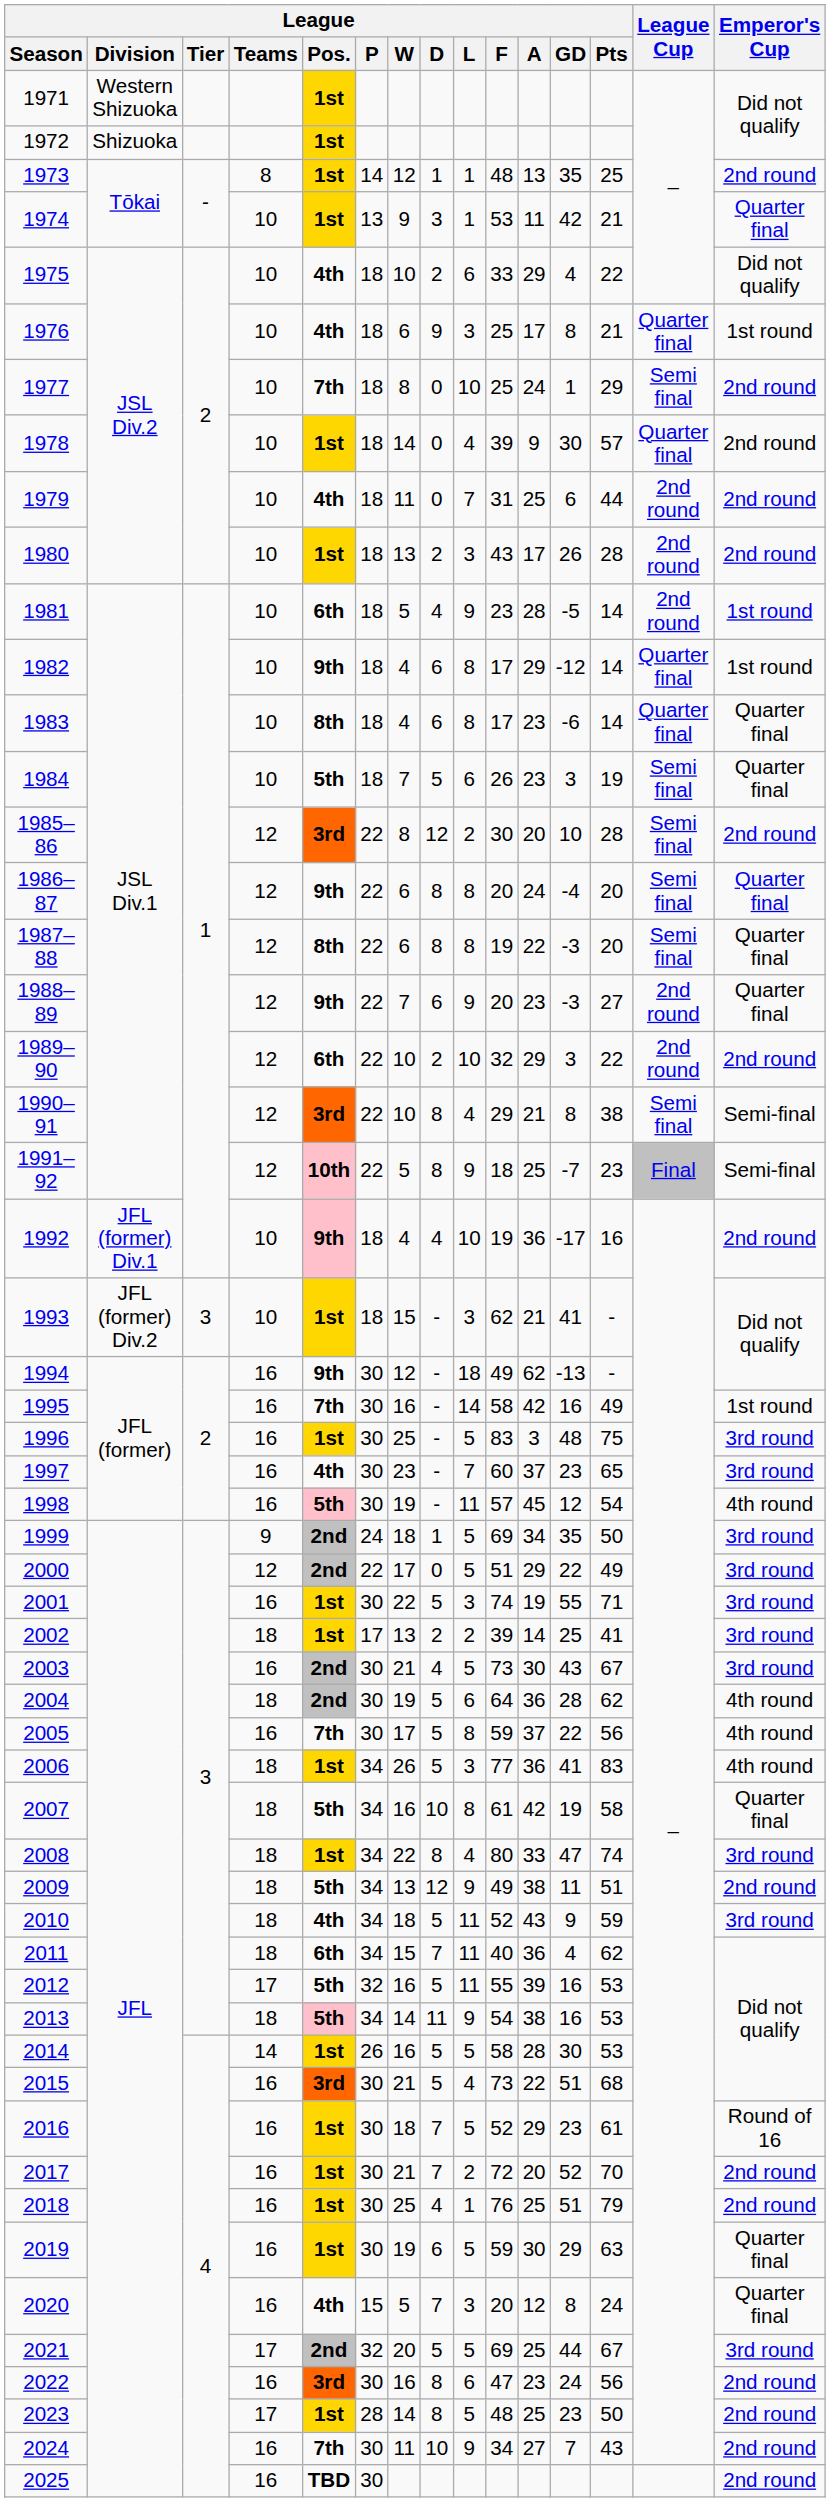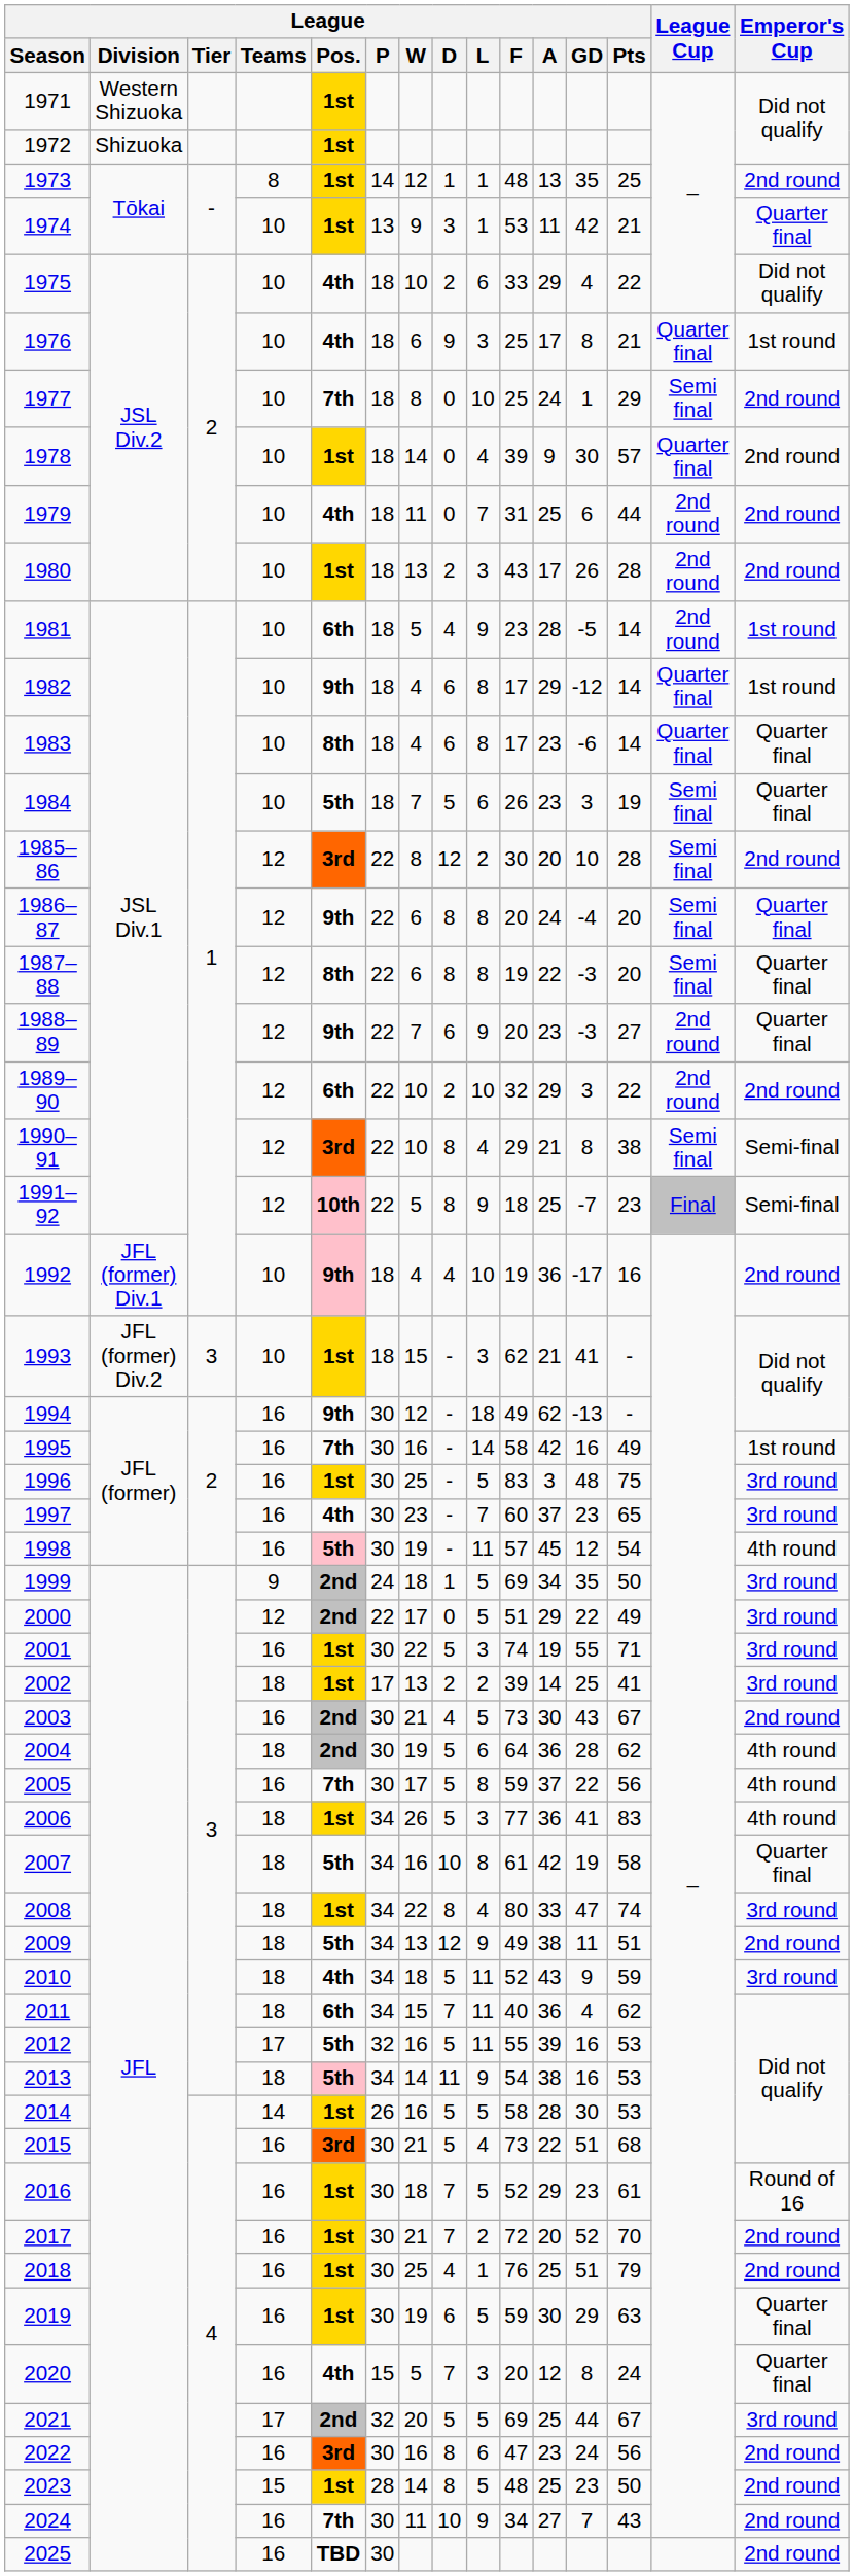 <table class="wikitable" style="text-align: center;">
 <tr>
 <th colspan="13">League</th>
 <th rowspan="2"><a href='#'>League Cup</a></th>
 <th rowspan="2"><a href='#'>Emperor's Cup</a></th>
 </tr>
 <tr>
 <th>Season</th>
 <th>Division</th>
 <th>Tier</th>
 <th>Teams</th>
 <th>Pos.</th>
 <th>P</th>
 <th>W</th>
 <th>D</th>
 <th>L</th>
 <th>F</th>
 <th>A</th>
 <th>GD</th>
 <th>Pts</th>
 </tr>
 <tr>
 <td>1971</td>
 <td>Western Shizuoka</td>
 <td></td>
 <td></td>
 <td bgcolor=gold><strong>1st</strong></td>
 <td></td>
 <td></td>
 <td></td>
 <td></td>
 <td></td>
 <td></td>
 <td></td>
 <td></td>
 <td rowspan="5">–</td>
 <td rowspan="2">Did not qualify</td>
 </tr>
 <tr>
 <td>1972</td>
 <td>Shizuoka</td>
 <td></td>
 <td></td>
 <td bgcolor=gold><strong>1st</strong></td>
 <td></td>
 <td></td>
 <td></td>
 <td></td>
 <td></td>
 <td></td>
 <td></td>
 <td></td>
 </tr>
 <tr>
 <td><a href='#'>1973</a></td>
 <td rowspan="2"><a href='#'>Tōkai</a></td>
 <td rowspan="2">-</td>
 <td>8</td>
 <td bgcolor=gold><strong>1st</strong></td>
 <td>14</td>
 <td>12</td>
 <td>1</td>
 <td>1</td>
 <td>48</td>
 <td>13</td>
 <td>35</td>
 <td>25</td>
 <td><a href='#'>2nd round</a></td>
 </tr>
 <tr>
 <td><a href='#'>1974</a></td>
 <td>10</td>
 <td bgcolor=gold><strong>1st</strong></td>
 <td>13</td>
 <td>9</td>
 <td>3</td>
 <td>1</td>
 <td>53</td>
 <td>11</td>
 <td>42</td>
 <td>21</td>
 <td><a href='#'>Quarter final</a></td>
 </tr>
 <tr>
 <td><a href='#'>1975</a></td>
 <td rowspan="6"><a href='#'>JSL Div.2</a></td>
 <td rowspan="6">2</td>
 <td>10</td>
 <td><strong>4th</strong></td>
 <td>18</td>
 <td>10</td>
 <td>2</td>
 <td>6</td>
 <td>33</td>
 <td>29</td>
 <td>4</td>
 <td>22</td>
 <td>Did not qualify</td>
 </tr>
 <tr>
 <td><a href='#'>1976</a></td>
 <td>10</td>
 <td><strong>4th</strong></td>
 <td>18</td>
 <td>6</td>
 <td>9</td>
 <td>3</td>
 <td>25</td>
 <td>17</td>
 <td>8</td>
 <td>21</td>
 <td><a href='#'>Quarter final</a></td>
 <td>1st round</td>
 </tr>
 <tr>
 <td><a href='#'>1977</a></td>
 <td>10</td>
 <td><strong>7th</strong></td>
 <td>18</td>
 <td>8</td>
 <td>0</td>
 <td>10</td>
 <td>25</td>
 <td>24</td>
 <td>1</td>
 <td>29</td>
 <td><a href='#'>Semi final</a></td>
 <td><a href='#'>2nd round</a></td>
 </tr>
 <tr>
 <td><a href='#'>1978</a></td>
 <td>10</td>
 <td bgcolor=gold><strong>1st</strong></td>
 <td>18</td>
 <td>14</td>
 <td>0</td>
 <td>4</td>
 <td>39</td>
 <td>9</td>
 <td>30</td>
 <td>57</td>
 <td><a href='#'>Quarter final</a></td>
 <td>2nd round</td>
 </tr>
 <tr>
 <td><a href='#'>1979</a></td>
 <td>10</td>
 <td><strong>4th</strong></td>
 <td>18</td>
 <td>11</td>
 <td>0</td>
 <td>7</td>
 <td>31</td>
 <td>25</td>
 <td>6</td>
 <td>44</td>
 <td><a href='#'>2nd round</a></td>
 <td><a href='#'>2nd round</a></td>
 </tr>
 <tr>
 <td><a href='#'>1980</a></td>
 <td>10</td>
 <td bgcolor=gold><strong>1st</strong></td>
 <td>18</td>
 <td>13</td>
 <td>2</td>
 <td>3</td>
 <td>43</td>
 <td>17</td>
 <td>26</td>
 <td>28</td>
 <td><a href='#'>2nd round</a></td>
 <td><a href='#'>2nd round</a></td>
 </tr>
 <tr>
 <td><a href='#'>1981</a></td>
 <td rowspan="11">JSL Div.1</td>
 <td rowspan="12">1</td>
 <td>10</td>
 <td><strong>6th</strong></td>
 <td>18</td>
 <td>5</td>
 <td>4</td>
 <td>9</td>
 <td>23</td>
 <td>28</td>
 <td>-5</td>
 <td>14</td>
 <td><a href='#'>2nd round</a></td>
 <td><a href='#'>1st round</a></td>
 </tr>
 <tr>
 <td><a href='#'>1982</a></td>
 <td>10</td>
 <td><strong>9th</strong></td>
 <td>18</td>
 <td>4</td>
 <td>6</td>
 <td>8</td>
 <td>17</td>
 <td>29</td>
 <td>-12</td>
 <td>14</td>
 <td><a href='#'>Quarter final</a></td>
 <td>1st round</td>
 </tr>
 <tr>
 <td><a href='#'>1983</a></td>
 <td>10</td>
 <td><strong>8th</strong></td>
 <td>18</td>
 <td>4</td>
 <td>6</td>
 <td>8</td>
 <td>17</td>
 <td>23</td>
 <td>-6</td>
 <td>14</td>
 <td><a href='#'>Quarter final</a></td>
 <td>Quarter final</td>
 </tr>
 <tr>
 <td><a href='#'>1984</a></td>
 <td>10</td>
 <td><strong>5th</strong></td>
 <td>18</td>
 <td>7</td>
 <td>5</td>
 <td>6</td>
 <td>26</td>
 <td>23</td>
 <td>3</td>
 <td>19</td>
 <td><a href='#'>Semi final</a></td>
 <td>Quarter final</td>
 </tr>
 <tr>
 <td><a href='#'>1985–86</a></td>
 <td>12</td>
 <td bgcolor=ff6600><strong>3rd</strong></td>
 <td>22</td>
 <td>8</td>
 <td>12</td>
 <td>2</td>
 <td>30</td>
 <td>20</td>
 <td>10</td>
 <td>28</td>
 <td><a href='#'>Semi final</a></td>
 <td><a href='#'>2nd round</a></td>
 </tr>
 <tr>
 <td><a href='#'>1986–87</a></td>
 <td>12</td>
 <td><strong>9th</strong></td>
 <td>22</td>
 <td>6</td>
 <td>8</td>
 <td>8</td>
 <td>20</td>
 <td>24</td>
 <td>-4</td>
 <td>20</td>
 <td><a href='#'>Semi final</a></td>
 <td><a href='#'>Quarter final</a></td>
 </tr>
 <tr>
 <td><a href='#'>1987–88</a></td>
 <td>12</td>
 <td><strong>8th</strong></td>
 <td>22</td>
 <td>6</td>
 <td>8</td>
 <td>8</td>
 <td>19</td>
 <td>22</td>
 <td>-3</td>
 <td>20</td>
 <td><a href='#'>Semi final</a></td>
 <td>Quarter final</td>
 </tr>
 <tr>
 <td><a href='#'>1988–89</a></td>
 <td>12</td>
 <td><strong>9th</strong></td>
 <td>22</td>
 <td>7</td>
 <td>6</td>
 <td>9</td>
 <td>20</td>
 <td>23</td>
 <td>-3</td>
 <td>27</td>
 <td><a href='#'>2nd round</a></td>
 <td>Quarter final</td>
 </tr>
 <tr>
 <td><a href='#'>1989–90</a></td>
 <td>12</td>
 <td><strong>6th</strong></td>
 <td>22</td>
 <td>10</td>
 <td>2</td>
 <td>10</td>
 <td>32</td>
 <td>29</td>
 <td>3</td>
 <td>22</td>
 <td><a href='#'>2nd round</a></td>
 <td><a href='#'>2nd round</a></td>
 </tr>
 <tr>
 <td><a href='#'>1990–91</a></td>
 <td>12</td>
 <td bgcolor=ff6600><strong>3rd</strong></td>
 <td>22</td>
 <td>10</td>
 <td>8</td>
 <td>4</td>
 <td>29</td>
 <td>21</td>
 <td>8</td>
 <td>38</td>
 <td><a href='#'>Semi final</a></td>
 <td>Semi-final</td>
 </tr>
 <tr>
 <td><a href='#'>1991–92</a></td>
 <td>12</td>
 <td bgcolor=pink><strong>10th</strong></td>
 <td>22</td>
 <td>5</td>
 <td>8</td>
 <td>9</td>
 <td>18</td>
 <td>25</td>
 <td>-7</td>
 <td>23</td>
 <td bgcolor=silver><a href='#'>Final</a></td>
 <td>Semi-final</td>
 </tr>
 <tr>
 <td><a href='#'>1992</a></td>
 <td><a href='#'>JFL (former) Div.1</a></td>
 <td>10</td>
 <td bgcolor=pink><strong>9th</strong></td>
 <td>18</td>
 <td>4</td>
 <td>4</td>
 <td>10</td>
 <td>19</td>
 <td>36</td>
 <td>-17</td>
 <td>16</td>
 <td rowspan="33">–</td>
 <td><a href='#'>2nd round</a></td>
 </tr>
 <tr>
 <td><a href='#'>1993</a></td>
 <td>JFL (former) Div.2</td>
 <td>3</td>
 <td>10</td>
 <td bgcolor=gold><strong>1st</strong></td>
 <td>18</td>
 <td>15</td>
 <td>-</td>
 <td>3</td>
 <td>62</td>
 <td>21</td>
 <td>41</td>
 <td>-</td>
 <td rowspan="2">Did not qualify</td>
 </tr>
 <tr>
 <td><a href='#'>1994</a></td>
 <td rowspan="5">JFL (former)</td>
 <td rowspan="5">2</td>
 <td>16</td>
 <td><strong>9th</strong></td>
 <td>30</td>
 <td>12</td>
 <td>-</td>
 <td>18</td>
 <td>49</td>
 <td>62</td>
 <td>-13</td>
 <td>-</td>
 </tr>
 <tr>
 <td><a href='#'>1995</a></td>
 <td>16</td>
 <td><strong>7th</strong></td>
 <td>30</td>
 <td>16</td>
 <td>-</td>
 <td>14</td>
 <td>58</td>
 <td>42</td>
 <td>16</td>
 <td>49</td>
 <td>1st round</td>
 </tr>
 <tr>
 <td><a href='#'>1996</a></td>
 <td>16</td>
 <td bgcolor=gold><strong>1st</strong></td>
 <td>30</td>
 <td>25</td>
 <td>-</td>
 <td>5</td>
 <td>83</td>
 <td>3</td>
 <td>48</td>
 <td>75</td>
 <td><a href='#'>3rd round</a></td>
 </tr>
 <tr>
 <td><a href='#'>1997</a></td>
 <td>16</td>
 <td><strong>4th</strong></td>
 <td>30</td>
 <td>23</td>
 <td>-</td>
 <td>7</td>
 <td>60</td>
 <td>37</td>
 <td>23</td>
 <td>65</td>
 <td><a href='#'>3rd round</a></td>
 </tr>
 <tr>
 <td><a href='#'>1998</a></td>
 <td>16</td>
 <td bgcolor=pink><strong>5th</strong></td>
 <td>30</td>
 <td>19</td>
 <td>-</td>
 <td>11</td>
 <td>57</td>
 <td>45</td>
 <td>12</td>
 <td>54</td>
 <td>4th round</td>
 </tr>
 <tr>
 <td><a href='#'>1999</a></td>
 <td rowspan="27"><a href='#'>JFL</a></td>
 <td rowspan="15">3</td>
 <td>9</td>
 <td bgcolor=silver><strong>2nd</strong></td>
 <td>24</td>
 <td>18</td>
 <td>1</td>
 <td>5</td>
 <td>69</td>
 <td>34</td>
 <td>35</td>
 <td>50</td>
 <td><a href='#'>3rd round</a></td>
 </tr>
 <tr>
 <td><a href='#'>2000</a></td>
 <td>12</td>
 <td bgcolor=silver><strong>2nd</strong></td>
 <td>22</td>
 <td>17</td>
 <td>0</td>
 <td>5</td>
 <td>51</td>
 <td>29</td>
 <td>22</td>
 <td>49</td>
 <td><a href='#'>3rd round</a></td>
 </tr>
 <tr>
 <td><a href='#'>2001</a></td>
 <td>16</td>
 <td bgcolor=gold><strong>1st</strong></td>
 <td>30</td>
 <td>22</td>
 <td>5</td>
 <td>3</td>
 <td>74</td>
 <td>19</td>
 <td>55</td>
 <td>71</td>
 <td><a href='#'>3rd round</a></td>
 </tr>
 <tr>
 <td><a href='#'>2002</a></td>
 <td>18</td>
 <td bgcolor=gold><strong>1st</strong></td>
 <td>17</td>
 <td>13</td>
 <td>2</td>
 <td>2</td>
 <td>39</td>
 <td>14</td>
 <td>25</td>
 <td>41</td>
 <td><a href='#'>3rd round</a></td>
 </tr>
 <tr>
 <td><a href='#'>2003</a></td>
 <td>16</td>
 <td bgcolor=silver><strong>2nd</strong></td>
 <td>30</td>
 <td>21</td>
 <td>4</td>
 <td>5</td>
 <td>73</td>
 <td>30</td>
 <td>43</td>
 <td>67</td>
-<td><a href='#'>3rd round</a></td>
+<td><a href='#'>2nd round</a></td>
 </tr>
 <tr>
 <td><a href='#'>2004</a></td>
 <td>18</td>
 <td bgcolor=silver><strong>2nd</strong></td>
 <td>30</td>
 <td>19</td>
 <td>5</td>
 <td>6</td>
 <td>64</td>
 <td>36</td>
 <td>28</td>
 <td>62</td>
 <td>4th round</td>
 </tr>
 <tr>
 <td><a href='#'>2005</a></td>
 <td>16</td>
 <td><strong>7th</strong></td>
 <td>30</td>
 <td>17</td>
 <td>5</td>
 <td>8</td>
 <td>59</td>
 <td>37</td>
 <td>22</td>
 <td>56</td>
 <td>4th round</td>
 </tr>
 <tr>
 <td><a href='#'>2006</a></td>
 <td>18</td>
 <td bgcolor=gold><strong>1st</strong></td>
 <td>34</td>
 <td>26</td>
 <td>5</td>
 <td>3</td>
 <td>77</td>
 <td>36</td>
 <td>41</td>
 <td>83</td>
 <td>4th round</td>
 </tr>
 <tr>
 <td><a href='#'>2007</a></td>
 <td>18</td>
 <td><strong>5th</strong></td>
 <td>34</td>
 <td>16</td>
 <td>10</td>
 <td>8</td>
 <td>61</td>
 <td>42</td>
 <td>19</td>
 <td>58</td>
 <td>Quarter final</td>
 </tr>
 <tr>
 <td><a href='#'>2008</a></td>
 <td>18</td>
 <td bgcolor=gold><strong>1st</strong></td>
 <td>34</td>
 <td>22</td>
 <td>8</td>
 <td>4</td>
 <td>80</td>
 <td>33</td>
 <td>47</td>
 <td>74</td>
 <td><a href='#'>3rd round</a></td>
 </tr>
 <tr>
 <td><a href='#'>2009</a></td>
 <td>18</td>
 <td><strong>5th</strong></td>
 <td>34</td>
 <td>13</td>
 <td>12</td>
 <td>9</td>
 <td>49</td>
 <td>38</td>
 <td>11</td>
 <td>51</td>
 <td><a href='#'>2nd round</a></td>
 </tr>
 <tr>
 <td><a href='#'>2010</a></td>
 <td>18</td>
 <td><strong>4th</strong></td>
 <td>34</td>
 <td>18</td>
 <td>5</td>
 <td>11</td>
 <td>52</td>
 <td>43</td>
 <td>9</td>
 <td>59</td>
 <td><a href='#'>3rd round</a></td>
 </tr>
 <tr>
 <td><a href='#'>2011</a></td>
 <td>18</td>
 <td><strong>6th</strong></td>
 <td>34</td>
 <td>15</td>
 <td>7</td>
 <td>11</td>
 <td>40</td>
 <td>36</td>
 <td>4</td>
 <td>62</td>
 <td rowspan="5">Did not qualify</td>
 </tr>
 <tr>
 <td><a href='#'>2012</a></td>
 <td>17</td>
 <td><strong>5th</strong></td>
 <td>32</td>
 <td>16</td>
 <td>5</td>
 <td>11</td>
 <td>55</td>
 <td>39</td>
 <td>16</td>
 <td>53</td>
 </tr>
 <tr>
 <td><a href='#'>2013</a></td>
 <td>18</td>
 <td bgcolor=pink><strong>5th</strong></td>
 <td>34</td>
 <td>14</td>
 <td>11</td>
 <td>9</td>
 <td>54</td>
 <td>38</td>
 <td>16</td>
 <td>53</td>
 </tr>
 <tr>
 <td><a href='#'>2014</a></td>
 <td rowspan="12">4</td>
 <td>14</td>
 <td bgcolor=gold><strong>1st</strong></td>
 <td>26</td>
 <td>16</td>
 <td>5</td>
 <td>5</td>
 <td>58</td>
 <td>28</td>
 <td>30</td>
 <td>53</td>
 </tr>
 <tr>
 <td><a href='#'>2015</a></td>
 <td>16</td>
 <td bgcolor=ff6600><strong>3rd</strong></td>
 <td>30</td>
 <td>21</td>
 <td>5</td>
 <td>4</td>
 <td>73</td>
 <td>22</td>
 <td>51</td>
 <td>68</td>
 </tr>
 <tr>
 <td><a href='#'>2016</a></td>
 <td>16</td>
 <td bgcolor=gold><strong>1st</strong></td>
 <td>30</td>
 <td>18</td>
 <td>7</td>
 <td>5</td>
 <td>52</td>
 <td>29</td>
 <td>23</td>
 <td>61</td>
 <td>Round of 16</td>
 </tr>
 <tr>
 <td><a href='#'>2017</a></td>
 <td>16</td>
 <td bgcolor=gold><strong>1st</strong></td>
 <td>30</td>
 <td>21</td>
 <td>7</td>
 <td>2</td>
 <td>72</td>
 <td>20</td>
 <td>52</td>
 <td>70</td>
 <td><a href='#'>2nd round</a></td>
 </tr>
 <tr>
 <td><a href='#'>2018</a></td>
 <td>16</td>
 <td bgcolor=gold><strong>1st</strong></td>
 <td>30</td>
 <td>25</td>
 <td>4</td>
 <td>1</td>
 <td>76</td>
 <td>25</td>
 <td>51</td>
 <td>79</td>
 <td><a href='#'>2nd round</a></td>
 </tr>
 <tr>
 <td><a href='#'>2019</a></td>
 <td>16</td>
 <td bgcolor=gold><strong>1st</strong></td>
 <td>30</td>
 <td>19</td>
 <td>6</td>
 <td>5</td>
 <td>59</td>
 <td>30</td>
 <td>29</td>
 <td>63</td>
 <td>Quarter final</td>
 </tr>
 <tr>
 <td><a href='#'>2020</a></td>
 <td>16</td>
 <td><strong>4th</strong></td>
 <td>15</td>
 <td>5</td>
 <td>7</td>
 <td>3</td>
 <td>20</td>
 <td>12</td>
 <td>8</td>
 <td>24</td>
 <td>Quarter final</td>
 </tr>
 <tr>
 <td><a href='#'>2021</a></td>
 <td>17</td>
 <td bgcolor=silver><strong>2nd</strong></td>
 <td>32</td>
 <td>20</td>
 <td>5</td>
 <td>5</td>
 <td>69</td>
 <td>25</td>
 <td>44</td>
 <td>67</td>
 <td><a href='#'>3rd round</a></td>
 </tr>
 <tr>
 <td><a href='#'>2022</a></td>
 <td>16</td>
 <td bgcolor=ff6600><strong>3rd</strong></td>
 <td>30</td>
 <td>16</td>
 <td>8</td>
 <td>6</td>
 <td>47</td>
 <td>23</td>
 <td>24</td>
 <td>56</td>
 <td><a href='#'>2nd round</a></td>
 </tr>
 <tr>
 <td><a href='#'>2023</a></td>
-<td>17</td>
+<td>15</td>
 <td bgcolor=gold><strong>1st</strong></td>
 <td>28</td>
 <td>14</td>
 <td>8</td>
 <td>5</td>
 <td>48</td>
 <td>25</td>
 <td>23</td>
 <td>50</td>
 <td><a href='#'>2nd round</a></td>
 </tr>
 <tr>
 <td><a href='#'>2024</a></td>
 <td>16</td>
 <td><strong>7th</strong></td>
 <td>30</td>
 <td>11</td>
 <td>10</td>
 <td>9</td>
 <td>34</td>
 <td>27</td>
 <td>7</td>
 <td>43</td>
 <td><a href='#'>2nd round</a></td>
 </tr>
 <tr>
 <td><a href='#'>2025</a></td>
 <td>16</td>
 <td><strong>TBD</strong></td>
 <td>30</td>
 <td></td>
 <td></td>
 <td></td>
 <td></td>
 <td></td>
 <td></td>
 <td></td>
 <td></td>
 <td><a href='#'>2nd round</a></td>
 </tr>
 </table>
